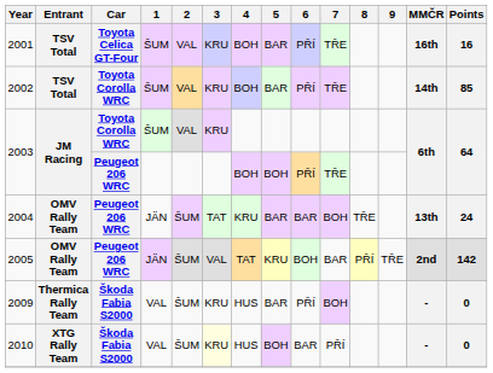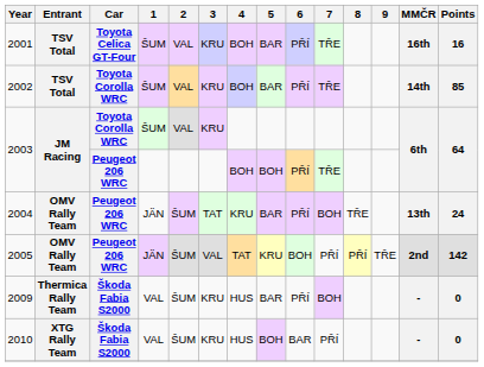 <table class="wikitable" style="text-align:center; font-size:90%">
 <tr>
 <th>Year</th>
 <th>Entrant</th>
 <th>Car</th>
 <th>1</th>
 <th>2</th>
 <th>3</th>
 <th>4</th>
 <th>5</th>
 <th>6</th>
 <th>7</th>
 <th>8</th>
 <th>9</th>
 <th>MMČR</th>
 <th>Points</th>
 </tr>
 <tr>
 <td>2001</td>
 <th>TSV Total</th>
 <th><a href='#'>Toyota Celica GT-Four</a></th>
 <td style="background:#EFCFFF;">ŠUM<br></td>
 <td style="background:#EFCFFF;">VAL<br></td>
 <td style="background:#CFCFFF;">KRU<br></td>
 <td style="background:#EFCFFF;">BOH<br></td>
 <td style="background:#EFCFFF;">BAR<br></td>
 <td style="background:#CFCFFF;">PŘÍ<br></td>
 <td style="background:#DFFFDF;">TŘE<br></td>
 <td></td>
 <td></td>
 <th>16th</th>
 <th>16</th>
 </tr>
 <tr>
 <td>2002</td>
 <th>TSV Total</th>
 <th><a href='#'>Toyota Corolla WRC</a></th>
 <td style="background:#EFCFFF;">ŠUM<br></td>
 <td style="background:#FFDF9F;">VAL<br></td>
 <td style="background:#EFCFFF;">KRU<br></td>
 <td style="background:#CFCFFF;">BOH<br></td>
 <td style="background:#DFFFDF;">BAR<br></td>
 <td style="background:#EFCFFF;">PŘÍ<br></td>
 <td style="background:#EFCFFF;">TŘE<br></td>
 <td></td>
 <td></td>
 <th>14th</th>
 <th>85</th>
 </tr>
 <tr>
 <td rowspan=2>2003</td>
 <th rowspan=2>JM Racing</th>
 <th><a href='#'>Toyota Corolla WRC</a></th>
 <td style="background:#DFFFDF;">ŠUM<br></td>
 <td style="background:#DFDFDF;">VAL<br></td>
 <td style="background:#EFCFFF;">KRU<br></td>
 <td></td>
 <td></td>
 <td></td>
 <td></td>
 <td></td>
 <td></td>
 <th rowspan=2>6th</th>
 <th rowspan=2>64</th>
 </tr>
 <tr>
 <th><a href='#'>Peugeot 206 WRC</a></th>
 <td></td>
 <td></td>
 <td></td>
 <td style="background:#EFCFFF;">BOH<br></td>
 <td style="background:#EFCFFF;">BOH<br></td>
 <td style="background:#FFDF9F;">PŘÍ<br></td>
 <td style="background:#DFFFDF;">TŘE<br></td>
 <td></td>
 <td></td>
 </tr>
 <tr>
 <td>2004</td>
 <th>OMV Rally Team</th>
 <th><a href='#'>Peugeot 206 WRC</a></th>
 <td>JÄN</td>
 <td style="background:#EFCFFF;">ŠUM<br></td>
 <td style="background:#DFFFDF;">TAT<br></td>
 <td style="background:#DFFFDF;">KRU<br></td>
 <td style="background:#EFCFFF;">BAR<br></td>
-<td style="background:#EFCFFF;">BAR<br></td>
+<td style="background:#EFCFFF;">PŘÍ<br></td>
 <td style="background:#EFCFFF;">BOH<br></td>
 <td>TŘE</td>
 <td></td>
 <th>13th</th>
 <th>24</th>
 </tr>
 <tr>
 <td>2005</td>
 <th>OMV Rally Team</th>
 <th><a href='#'>Peugeot 206 WRC</a></th>
 <td style="background:#EFCFFF;">JÄN<br></td>
 <td style="background:#DFDFDF;">ŠUM<br></td>
 <td style="background:#DFDFDF;">VAL<br></td>
 <td style="background:#FFDF9F;">TAT<br></td>
 <td style="background:#FFFFBF;">KRU<br></td>
 <td style="background:#DFFFDF;">BOH<br></td>
-<td>BAR</td>
+<td>PŘÍ</td>
 <td style="background:#FFFFBF;">PŘÍ<br></td>
 <td>TŘE</td>
 <td style="background:#DFDFDF;"><strong>2nd</strong></td>
 <td style="background:#DFDFDF;"><strong>142</strong></td>
 </tr>
 <tr>
 <td>2009</td>
 <th>Thermica Rally Team</th>
 <th><a href='#'>Škoda Fabia S2000</a></th>
 <td>VAL</td>
 <td>ŠUM</td>
 <td>KRU</td>
 <td>HUS</td>
 <td>BAR</td>
 <td>PŘÍ</td>
 <td style="background:#EFCFFF;">BOH<br></td>
 <td></td>
 <td></td>
 <th>-</th>
 <th>0</th>
 </tr>
 <tr>
 <td>2010</td>
 <th>XTG Rally Team</th>
 <th><a href='#'>Škoda Fabia S2000</a></th>
 <td>VAL</td>
 <td>ŠUM</td>
-<td style="background: lightyellow;">KRU</td>
+<td>KRU</td>
 <td>HUS</td>
 <td style="background:#EFCFFF;">BOH<br></td>
 <td>BAR</td>
 <td>PŘÍ</td>
 <td></td>
 <td></td>
 <th>-</th>
 <th>0</th>
 </tr>
 <tr>
 </tr>
 </table>
